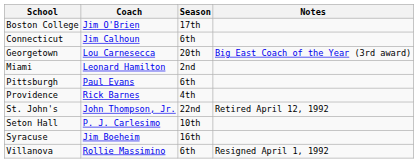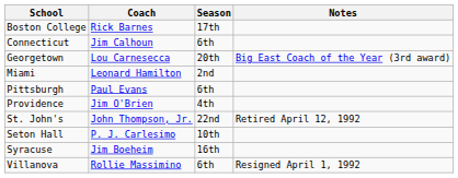 <table class="wikitable">
 <tr>
 <th>School</th>
 <th>Coach</th>
 <th>Season</th>
 <th>Notes</th>
 </tr>
 <tr>
 <td>Boston College</td>
-<td><a href='#'>Jim O'Brien</a></td>
+<td><a href='#'>Rick Barnes</a></td>
 <td>17th</td>
 <td></td>
 </tr>
 <tr>
 <td>Connecticut</td>
 <td><a href='#'>Jim Calhoun</a></td>
 <td>6th</td>
 <td></td>
 </tr>
 <tr>
 <td>Georgetown</td>
 <td><a href='#'>Lou Carnesecca</a></td>
 <td>20th</td>
 <td><a href='#'>Big East Coach of the Year</a> (3rd award)</td>
 </tr>
 <tr>
 <td>Miami</td>
 <td><a href='#'>Leonard Hamilton</a></td>
 <td>2nd</td>
 <td></td>
 </tr>
 <tr>
 <td>Pittsburgh</td>
 <td><a href='#'>Paul Evans</a></td>
 <td>6th</td>
 <td></td>
 </tr>
 <tr>
 <td>Providence</td>
-<td><a href='#'>Rick Barnes</a></td>
+<td><a href='#'>Jim O'Brien</a></td>
 <td>4th</td>
 <td></td>
 </tr>
 <tr>
 <td>St. John's</td>
 <td><a href='#'>John Thompson, Jr.</a></td>
 <td>22nd</td>
 <td>Retired April 12, 1992</td>
 </tr>
 <tr>
 <td>Seton Hall</td>
 <td><a href='#'>P. J. Carlesimo</a></td>
 <td>10th</td>
 <td></td>
 </tr>
 <tr>
 <td>Syracuse</td>
 <td><a href='#'>Jim Boeheim</a></td>
 <td>16th</td>
 <td></td>
 </tr>
 <tr>
 <td>Villanova</td>
 <td><a href='#'>Rollie Massimino</a></td>
 <td>6th</td>
 <td>Resigned April 1, 1992</td>
 </tr>
 </table>
